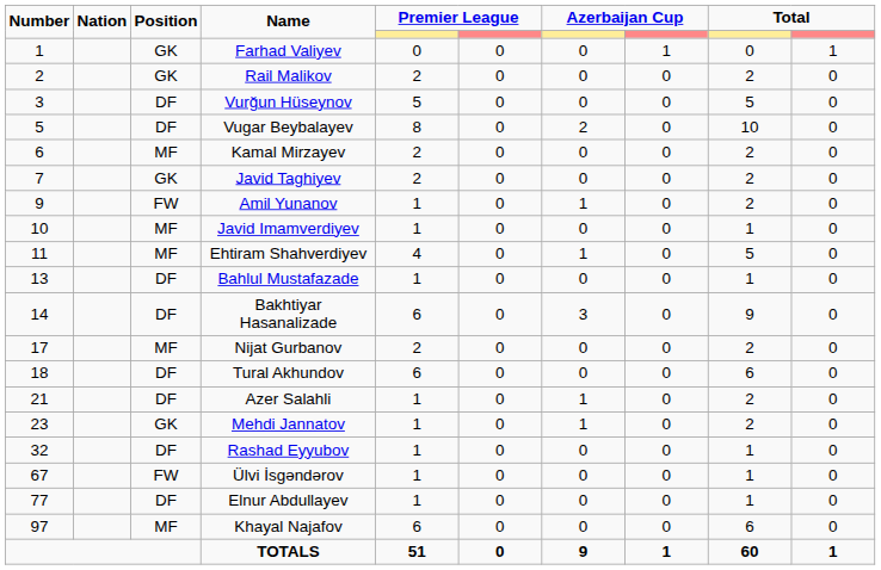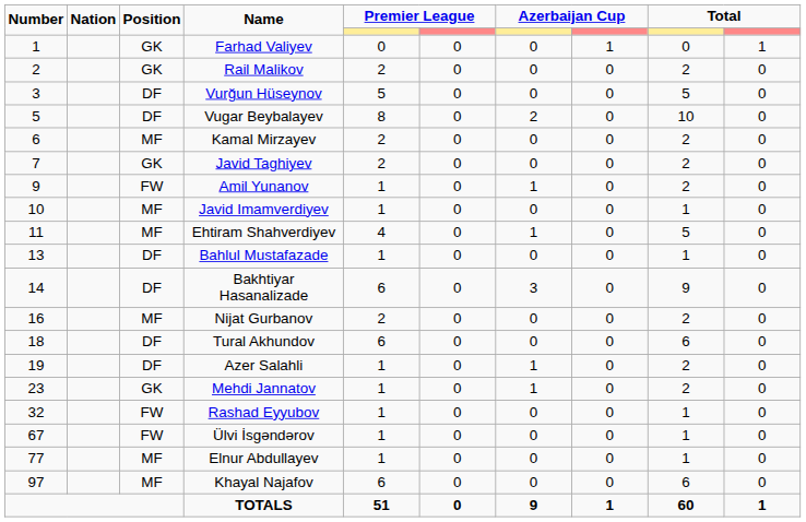 <table class="wikitable" style="text-align:center;">
 <tr>
 <td rowspan="2"  style="width:5%; text-align:center;"><strong>Number</strong></td>
 <td rowspan="2"  style="width:5%; text-align:center;"><strong>Nation</strong></td>
 <td rowspan="2"  style="width:5%; text-align:center;"><strong>Position</strong></td>
 <td rowspan="2"  style="width:20%; text-align:center;"><strong>Name</strong></td>
 <td colspan="2" style="text-align:center;"><strong><a href='#'>Premier League</a></strong></td>
 <td colspan="2" style="text-align:center;"><strong><a href='#'>Azerbaijan Cup</a></strong></td>
 <td colspan="2" style="text-align:center;"><strong>Total</strong></td>
 </tr>
 <tr>
 <th style="width:60px; background:#fe9;"></th>
 <th style="width:60px; background:#ff8888;"></th>
 <th style="width:60px; background:#fe9;"></th>
 <th style="width:60px; background:#ff8888;"></th>
 <th style="width:60px; background:#fe9;"></th>
 <th style="width:60px; background:#ff8888;"></th>
 </tr>
 <tr>
 <td>1</td>
 <td></td>
 <td>GK</td>
 <td><a href='#'>Farhad Valiyev</a></td>
 <td>0</td>
 <td>0</td>
 <td>0</td>
 <td>1</td>
 <td>0</td>
 <td>1</td>
 </tr>
 <tr>
 <td>2</td>
 <td></td>
 <td>GK</td>
 <td><a href='#'>Rail Malikov</a></td>
 <td>2</td>
 <td>0</td>
 <td>0</td>
 <td>0</td>
 <td>2</td>
 <td>0</td>
 </tr>
 <tr>
 <td>3</td>
 <td></td>
 <td>DF</td>
 <td><a href='#'>Vurğun Hüseynov</a></td>
 <td>5</td>
 <td>0</td>
 <td>0</td>
 <td>0</td>
 <td>5</td>
 <td>0</td>
 </tr>
 <tr>
 <td>5</td>
 <td></td>
 <td>DF</td>
 <td>Vugar Beybalayev</td>
 <td>8</td>
 <td>0</td>
 <td>2</td>
 <td>0</td>
 <td>10</td>
 <td>0</td>
 </tr>
 <tr>
 <td>6</td>
 <td></td>
 <td>MF</td>
 <td>Kamal Mirzayev</td>
 <td>2</td>
 <td>0</td>
 <td>0</td>
 <td>0</td>
 <td>2</td>
 <td>0</td>
 </tr>
 <tr>
 <td>7</td>
 <td></td>
 <td>GK</td>
 <td><a href='#'>Javid Taghiyev</a></td>
 <td>2</td>
 <td>0</td>
 <td>0</td>
 <td>0</td>
 <td>2</td>
 <td>0</td>
 </tr>
 <tr>
 <td>9</td>
 <td></td>
 <td>FW</td>
 <td><a href='#'>Amil Yunanov</a></td>
 <td>1</td>
 <td>0</td>
 <td>1</td>
 <td>0</td>
 <td>2</td>
 <td>0</td>
 </tr>
 <tr>
 <td>10</td>
 <td></td>
 <td>MF</td>
 <td><a href='#'>Javid Imamverdiyev</a></td>
 <td>1</td>
 <td>0</td>
 <td>0</td>
 <td>0</td>
 <td>1</td>
 <td>0</td>
 </tr>
 <tr>
 <td>11</td>
 <td></td>
 <td>MF</td>
 <td>Ehtiram Shahverdiyev</td>
 <td>4</td>
 <td>0</td>
 <td>1</td>
 <td>0</td>
 <td>5</td>
 <td>0</td>
 </tr>
 <tr>
 <td>13</td>
 <td></td>
 <td>DF</td>
 <td><a href='#'>Bahlul Mustafazade</a></td>
 <td>1</td>
 <td>0</td>
 <td>0</td>
 <td>0</td>
 <td>1</td>
 <td>0</td>
 </tr>
 <tr>
 <td>14</td>
 <td></td>
 <td>DF</td>
 <td>Bakhtiyar Hasanalizade</td>
 <td>6</td>
 <td>0</td>
 <td>3</td>
 <td>0</td>
 <td>9</td>
 <td>0</td>
 </tr>
 <tr>
-<td>17</td>
+<td>16</td>
 <td></td>
 <td>MF</td>
 <td>Nijat Gurbanov</td>
 <td>2</td>
 <td>0</td>
 <td>0</td>
 <td>0</td>
 <td>2</td>
 <td>0</td>
 </tr>
 <tr>
 <td>18</td>
 <td></td>
 <td>DF</td>
 <td>Tural Akhundov</td>
 <td>6</td>
 <td>0</td>
 <td>0</td>
 <td>0</td>
 <td>6</td>
 <td>0</td>
 </tr>
 <tr>
-<td>21</td>
+<td>19</td>
 <td></td>
 <td>DF</td>
 <td>Azer Salahli</td>
 <td>1</td>
 <td>0</td>
 <td>1</td>
 <td>0</td>
 <td>2</td>
 <td>0</td>
 </tr>
 <tr>
 <td>23</td>
 <td></td>
 <td>GK</td>
 <td><a href='#'>Mehdi Jannatov</a></td>
 <td>1</td>
 <td>0</td>
 <td>1</td>
 <td>0</td>
 <td>2</td>
 <td>0</td>
 </tr>
 <tr>
 <td>32</td>
 <td></td>
-<td>DF</td>
+<td>FW</td>
 <td><a href='#'>Rashad Eyyubov</a></td>
 <td>1</td>
 <td>0</td>
 <td>0</td>
 <td>0</td>
 <td>1</td>
 <td>0</td>
 </tr>
 <tr>
 <td>67</td>
 <td></td>
 <td>FW</td>
 <td>Ülvi İsgəndərov</td>
 <td>1</td>
 <td>0</td>
 <td>0</td>
 <td>0</td>
 <td>1</td>
 <td>0</td>
 </tr>
 <tr>
 <td>77</td>
 <td></td>
-<td>DF</td>
+<td>MF</td>
 <td>Elnur Abdullayev</td>
 <td>1</td>
 <td>0</td>
 <td>0</td>
 <td>0</td>
 <td>1</td>
 <td>0</td>
 </tr>
 <tr>
 <td>97</td>
 <td></td>
 <td>MF</td>
 <td>Khayal Najafov</td>
 <td>6</td>
 <td>0</td>
 <td>0</td>
 <td>0</td>
 <td>6</td>
 <td>0</td>
 </tr>
 <tr>
 <td colspan="3"></td>
 <td><strong>TOTALS</strong></td>
 <td><strong>51</strong></td>
 <td><strong>0</strong></td>
 <td><strong>9</strong></td>
 <td><strong>1</strong></td>
 <td><strong>60</strong></td>
 <td><strong>1</strong></td>
 </tr>
 </table>
